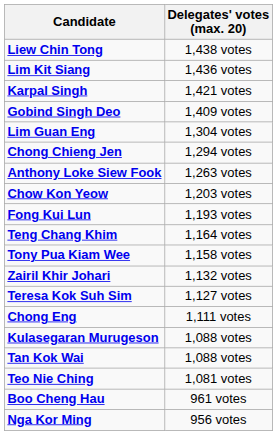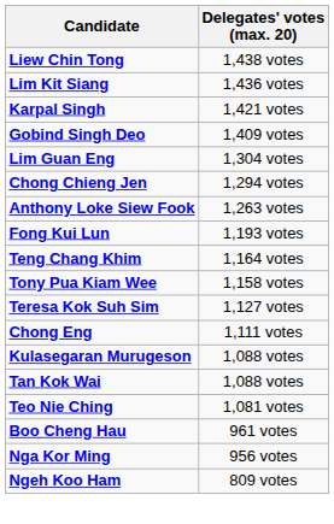 <table class=wikitable style=text-align:center>
 <tr>
 <th>Candidate</th>
 <th>Delegates' votes<br>(max. 20)</th>
 </tr>
 <tr>
 <td align=left><strong><a href='#'>Liew Chin Tong</a></strong></td>
 <td>1,438 votes</td>
 </tr>
 <tr>
 <td align=left><strong><a href='#'>Lim Kit Siang</a></strong></td>
 <td>1,436 votes</td>
 </tr>
 <tr>
 <td align=left><strong><a href='#'>Karpal Singh</a></strong></td>
 <td>1,421 votes</td>
 </tr>
 <tr>
 <td align=left><strong><a href='#'>Gobind Singh Deo</a></strong></td>
 <td>1,409 votes</td>
 </tr>
 <tr>
 <td align=left><strong><a href='#'>Lim Guan Eng</a></strong></td>
 <td>1,304 votes</td>
 </tr>
 <tr>
 <td align=left><strong><a href='#'>Chong Chieng Jen</a></strong></td>
 <td>1,294 votes</td>
 </tr>
 <tr>
 <td align=left><strong><a href='#'>Anthony Loke Siew Fook</a></strong></td>
 <td>1,263 votes</td>
 </tr>
 <tr>
-<td align=left><strong><a href='#'>Chow Kon Yeow</a></strong></td>
-<td>1,203 votes</td>
-</tr>
-<tr>
 <td align=left><strong><a href='#'>Fong Kui Lun</a></strong></td>
 <td>1,193 votes</td>
 </tr>
 <tr>
 <td align=left><strong><a href='#'>Teng Chang Khim</a></strong></td>
 <td>1,164 votes</td>
 </tr>
 <tr>
 <td align=left><strong><a href='#'>Tony Pua Kiam Wee</a></strong></td>
 <td>1,158 votes</td>
-</tr>
-<tr>
-<td align=left><strong><a href='#'>Zairil Khir Johari</a></strong></td>
-<td>1,132 votes</td>
 </tr>
 <tr>
 <td align=left><strong><a href='#'>Teresa Kok Suh Sim</a></strong></td>
 <td>1,127 votes</td>
 </tr>
 <tr>
 <td align=left><strong><a href='#'>Chong Eng</a></strong></td>
 <td>1,111 votes</td>
 </tr>
 <tr>
 <td align=left><strong><a href='#'>Kulasegaran Murugeson</a></strong></td>
 <td>1,088 votes</td>
 </tr>
 <tr>
 <td align=left><strong><a href='#'>Tan Kok Wai</a></strong></td>
 <td>1,088 votes</td>
 </tr>
 <tr>
 <td align=left><strong><a href='#'>Teo Nie Ching</a></strong></td>
 <td>1,081 votes</td>
 </tr>
 <tr>
 <td align=left><strong><a href='#'>Boo Cheng Hau</a></strong></td>
 <td>961 votes</td>
 </tr>
 <tr>
 <td align=left><strong><a href='#'>Nga Kor Ming</a></strong></td>
 <td>956 votes</td>
 </tr>
+<tr>
+<td align=left><strong><a href='#'>Ngeh Koo Ham</a></strong></td>
+<td>809 votes</td>
+</tr>
 </table>
